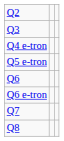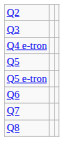 <table class="wikitable">
 <tr>
 <td><a href='#'>Q2</a></td>
 <td></td>
 <td></td>
 </tr>
 <tr>
 <td><a href='#'>Q3</a></td>
 <td></td>
 <td></td>
 </tr>
 <tr>
 <td><a href='#'>Q4 e-tron</a></td>
 <td></td>
 <td></td>
 </tr>
 <tr>
+<td><a href='#'>Q5</a></td>
+<td></td>
+<td></td>
+</tr>
+<tr>
 <td><a href='#'>Q5 e-tron</a></td>
 <td></td>
 <td></td>
 </tr>
 <tr>
 <td><a href='#'>Q6</a></td>
-<td></td>
-<td></td>
-</tr>
-<tr>
-<td><a href='#'>Q6 e-tron</a></td>
 <td></td>
 <td></td>
 </tr>
 <tr>
 <td><a href='#'>Q7</a></td>
 <td></td>
 <td></td>
 </tr>
 <tr>
 <td><a href='#'>Q8</a></td>
 <td></td>
 <td></td>
 </tr>
 </table>
